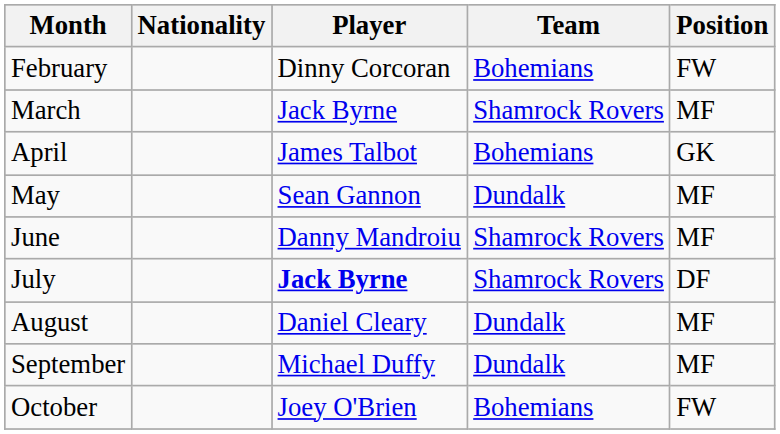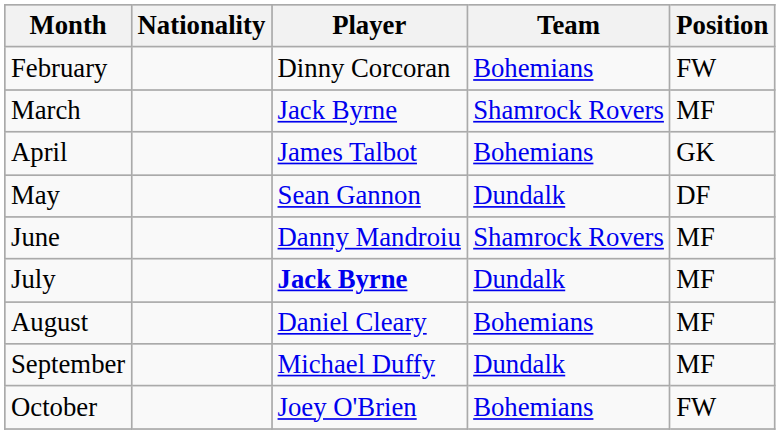 <table class="wikitable sortable">
 <tr>
 <th>Month</th>
 <th>Nationality</th>
 <th>Player</th>
 <th>Team</th>
 <th>Position</th>
 </tr>
 <tr>
 <td>February</td>
 <td></td>
 <td>Dinny Corcoran</td>
 <td><a href='#'>Bohemians</a></td>
 <td>FW</td>
 </tr>
 <tr>
 <td>March</td>
 <td></td>
 <td><a href='#'>Jack Byrne</a></td>
 <td><a href='#'>Shamrock Rovers</a></td>
 <td>MF</td>
 </tr>
 <tr>
 <td>April</td>
 <td></td>
 <td><a href='#'>James Talbot</a></td>
 <td><a href='#'>Bohemians</a></td>
 <td>GK</td>
 </tr>
 <tr>
 <td>May</td>
 <td></td>
 <td><a href='#'>Sean Gannon</a></td>
 <td><a href='#'>Dundalk</a></td>
-<td>MF</td>
+<td>DF</td>
 </tr>
 <tr>
 <td>June</td>
 <td></td>
 <td><a href='#'>Danny Mandroiu</a></td>
 <td><a href='#'>Shamrock Rovers</a></td>
 <td>MF</td>
 </tr>
 <tr>
 <td>July</td>
 <td></td>
 <td><strong><a href='#'>Jack Byrne</a></strong></td>
-<td><a href='#'>Shamrock Rovers</a></td>
-<td>DF</td>
+<td><a href='#'>Dundalk</a></td>
+<td>MF</td>
 </tr>
 <tr>
 <td>August</td>
 <td></td>
 <td><a href='#'>Daniel Cleary</a></td>
-<td><a href='#'>Dundalk</a></td>
+<td><a href='#'>Bohemians</a></td>
 <td>MF</td>
 </tr>
 <tr>
 <td>September</td>
 <td></td>
 <td><a href='#'>Michael Duffy</a></td>
 <td><a href='#'>Dundalk</a></td>
 <td>MF</td>
 </tr>
 <tr>
 <td>October</td>
 <td></td>
 <td><a href='#'>Joey O'Brien</a></td>
 <td><a href='#'>Bohemians</a></td>
 <td>FW</td>
 </tr>
 </table>
